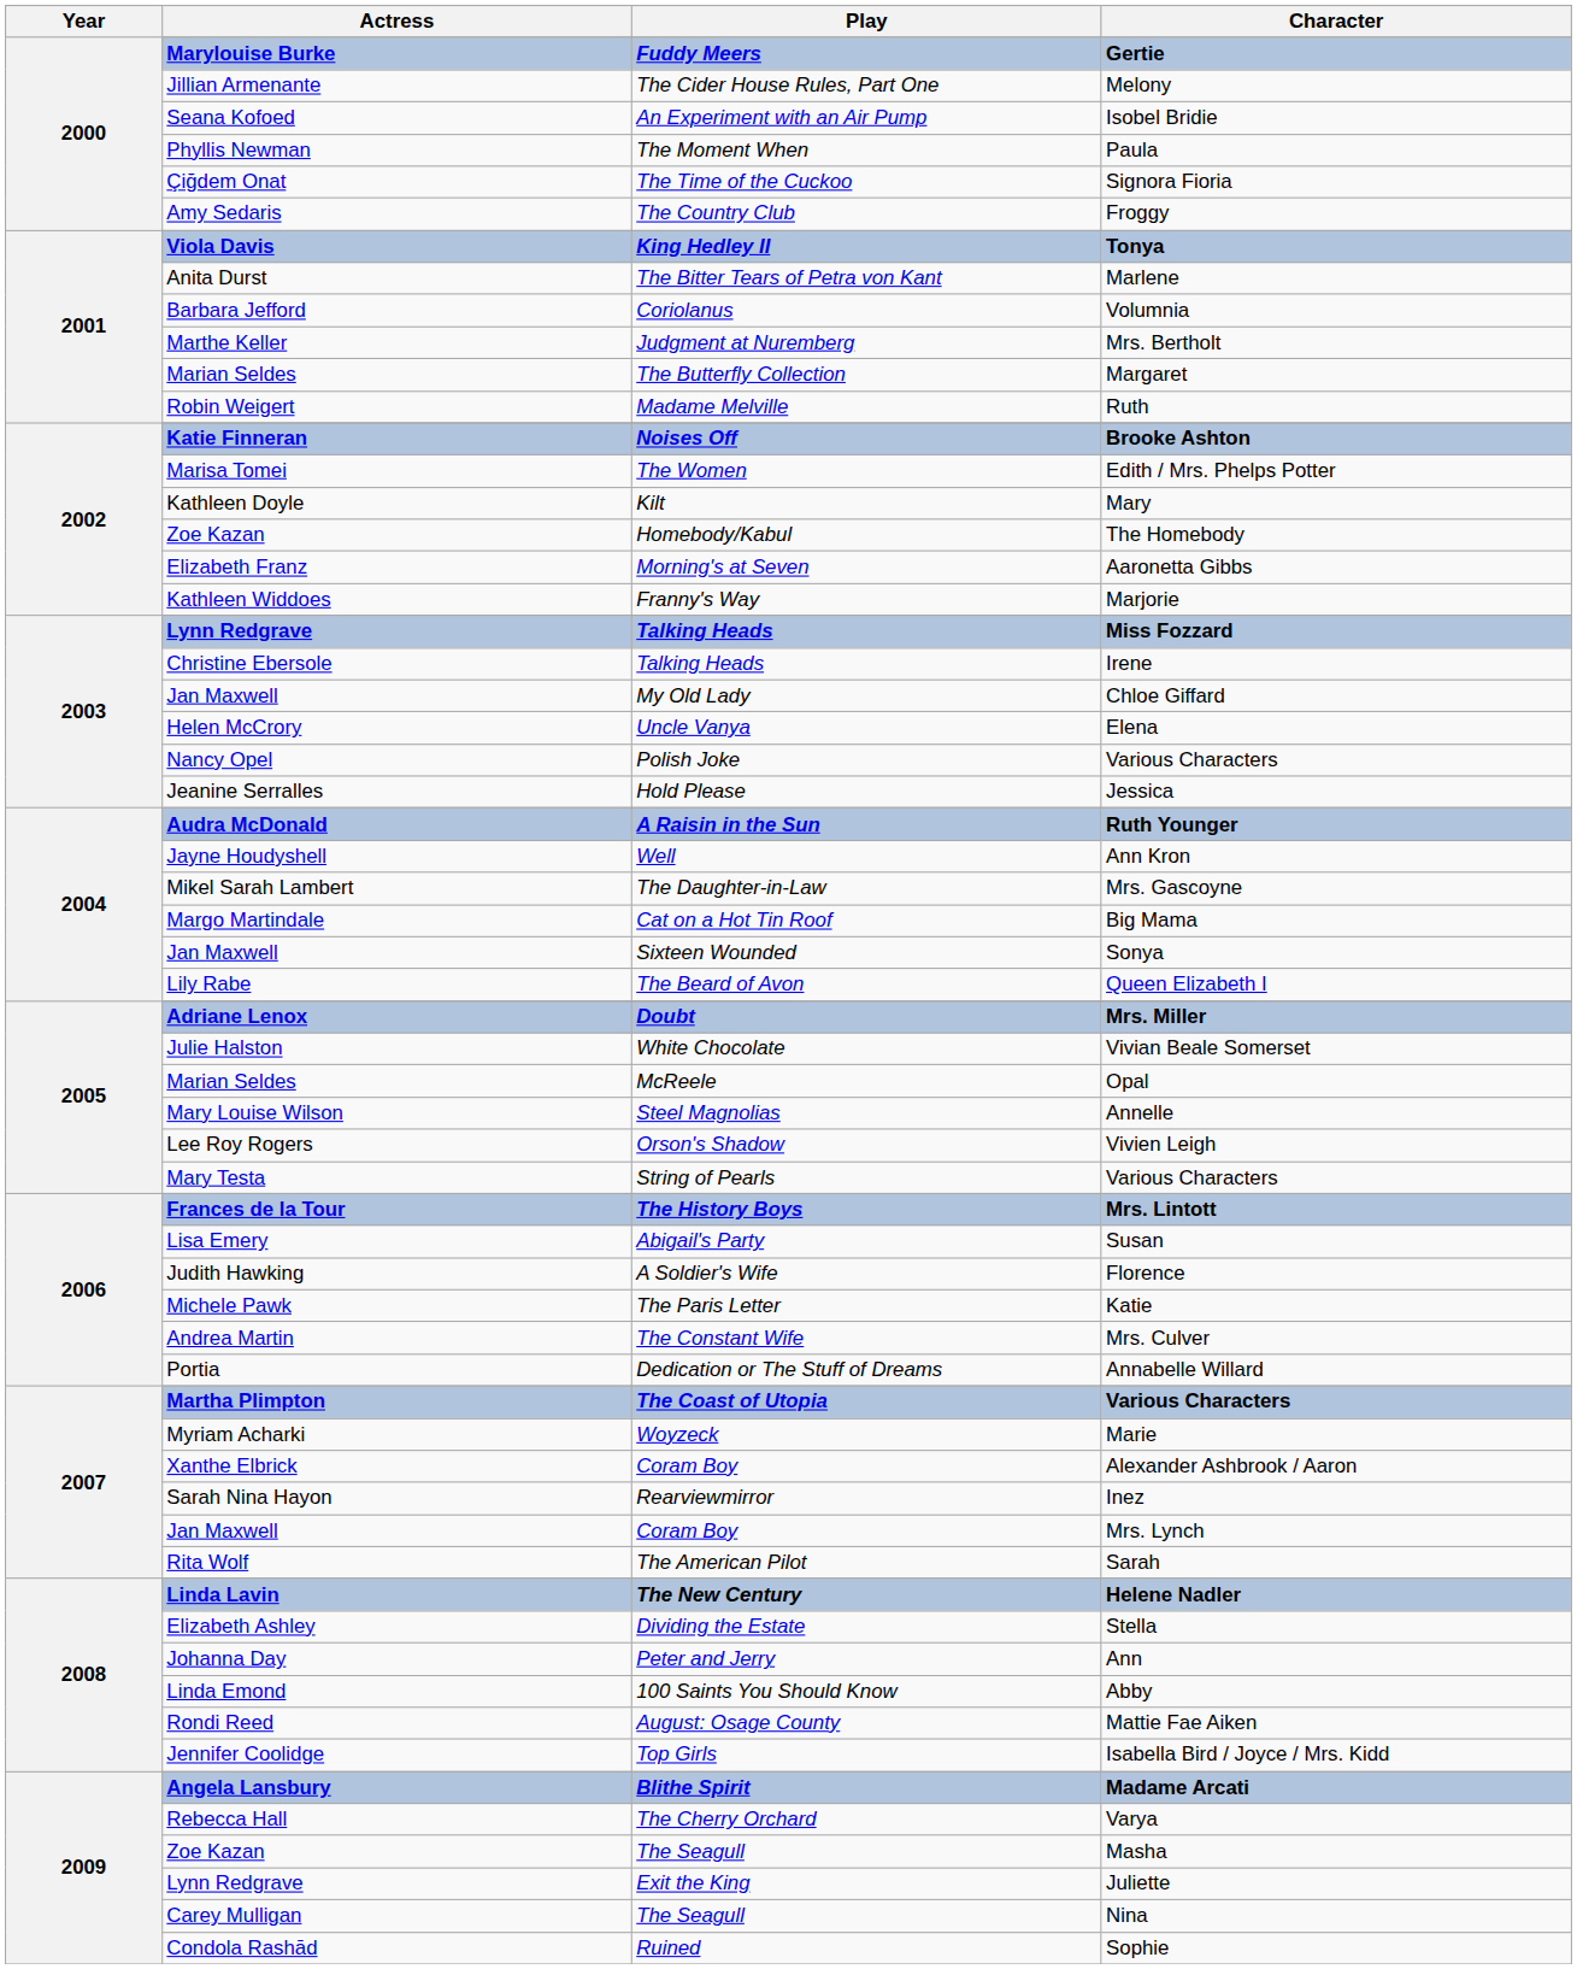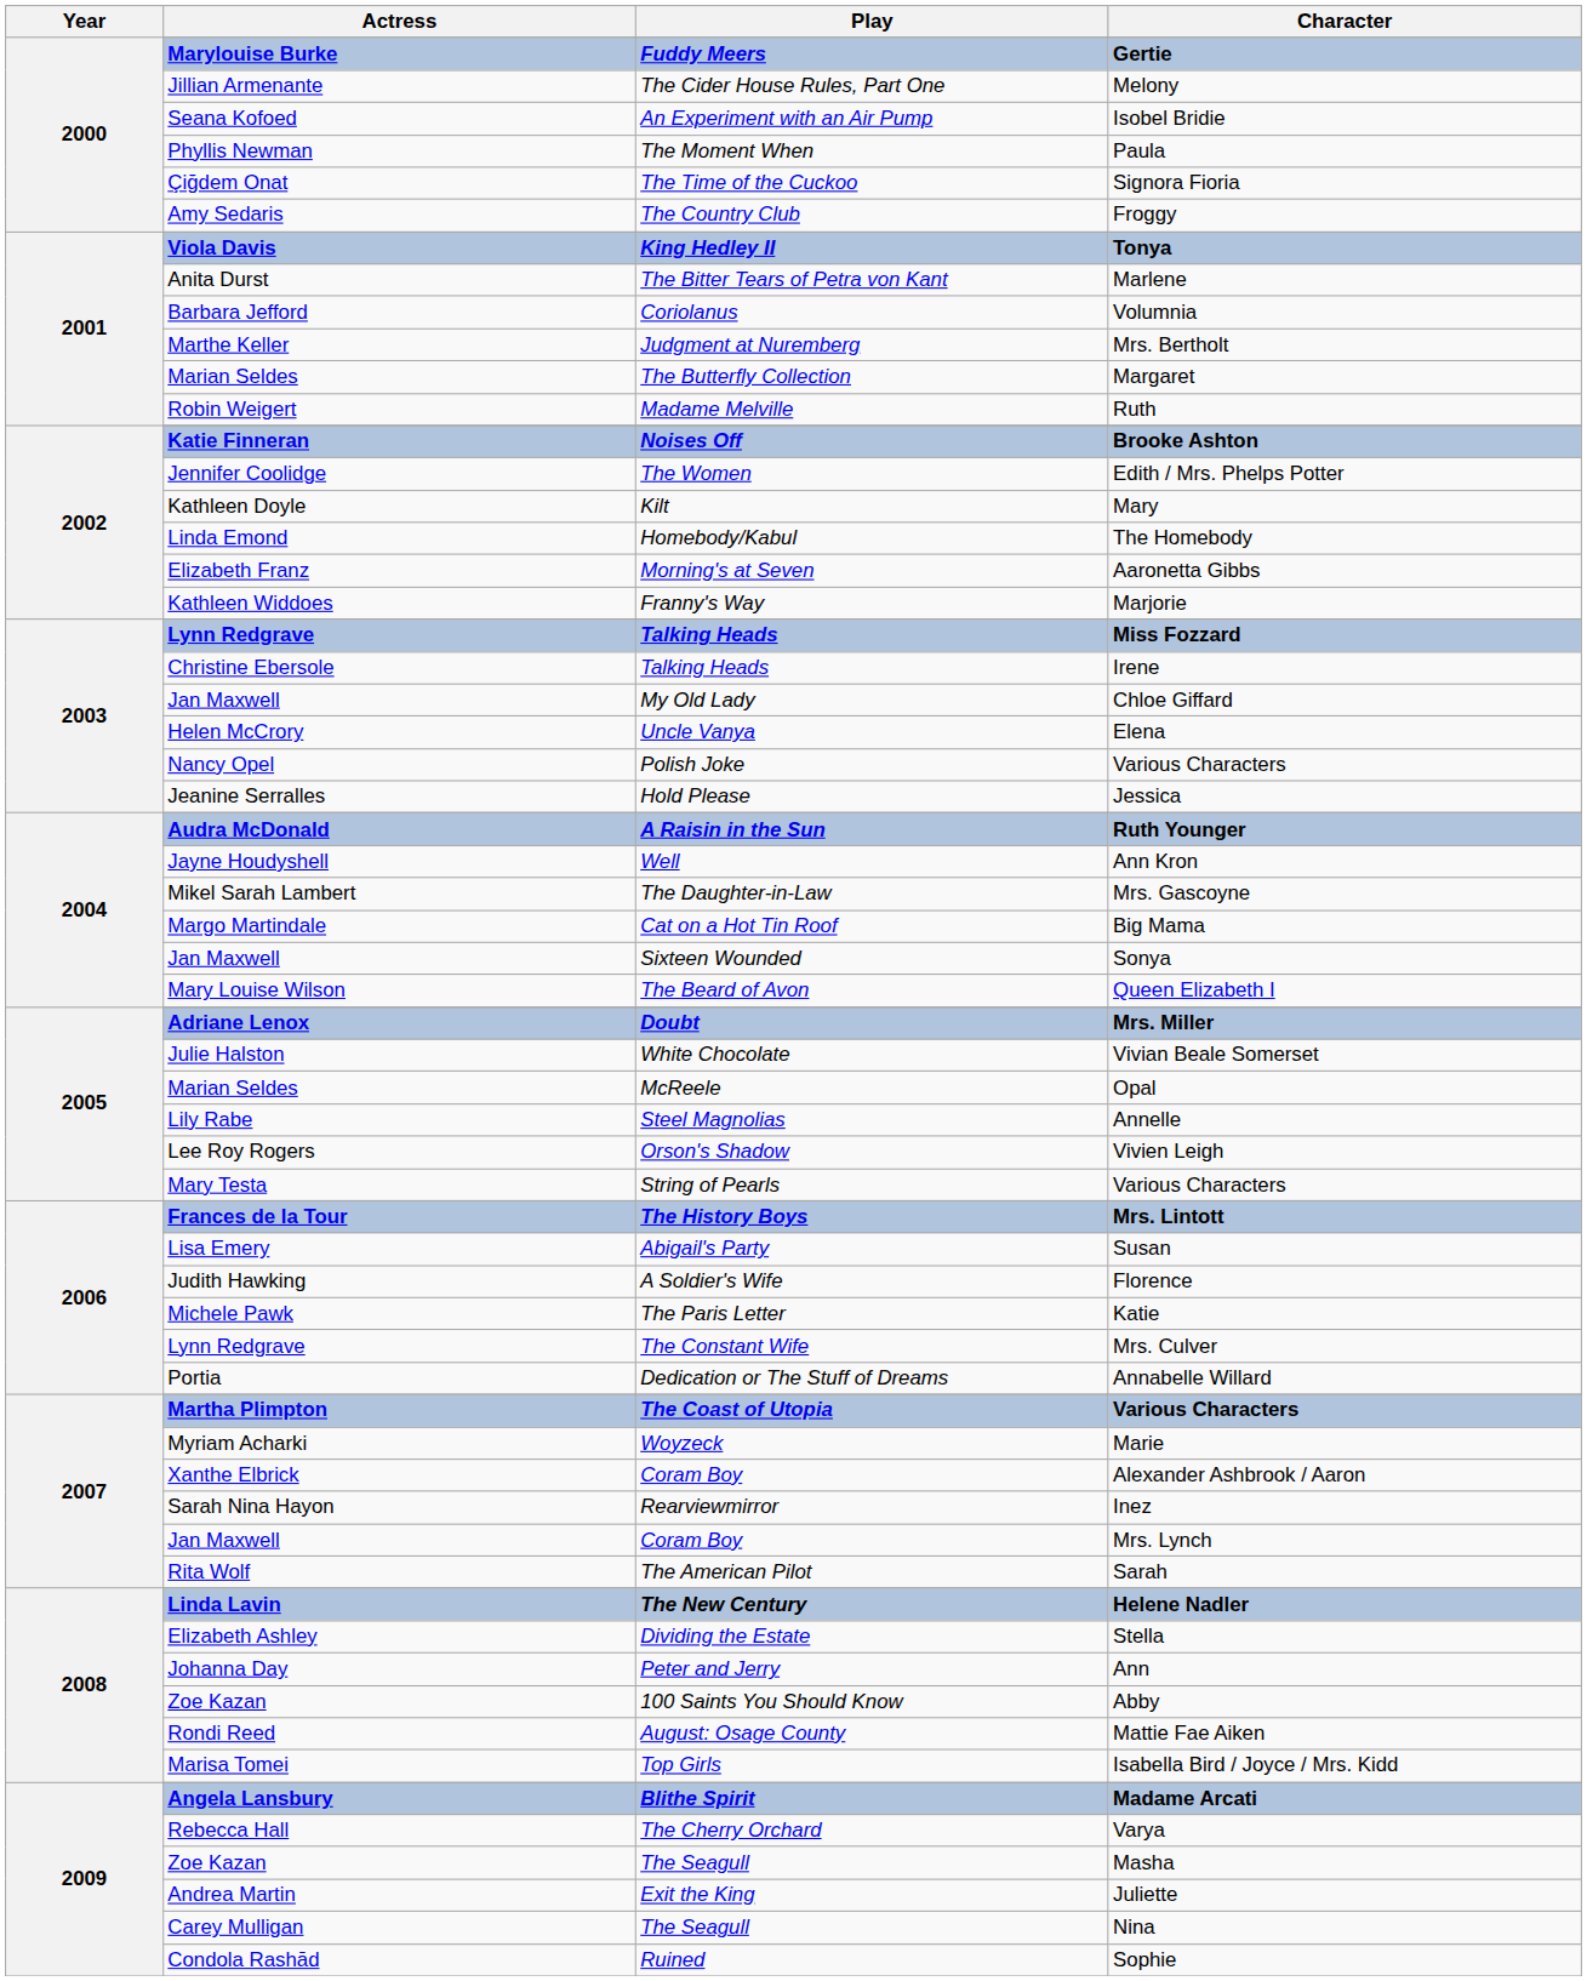 <table class="wikitable" style="width:98%;">
 <tr style="background:#bebebe;">
 <th style="width:10%;">Year</th>
 <th style="width:30%;">Actress</th>
 <th style="width:30%;">Play</th>
 <th style="width:30%;">Character</th>
 </tr>
 <tr>
 <th rowspan="7">2000</th>
 </tr>
 <tr style="background:#B0C4DE;">
 <td><strong><a href='#'>Marylouise Burke</a></strong></td>
 <td><strong><em><a href='#'>Fuddy Meers</a></em></strong></td>
 <td><strong>Gertie</strong></td>
 </tr>
 <tr>
 <td><a href='#'>Jillian Armenante</a></td>
 <td><em>The Cider House Rules, Part One</em></td>
 <td>Melony</td>
 </tr>
 <tr>
 <td><a href='#'>Seana Kofoed</a></td>
 <td><em><a href='#'>An Experiment with an Air Pump</a></em></td>
 <td>Isobel Bridie</td>
 </tr>
 <tr>
 <td><a href='#'>Phyllis Newman</a></td>
 <td><em>The Moment When</em></td>
 <td>Paula</td>
 </tr>
 <tr>
 <td><a href='#'>Çiğdem Onat</a></td>
 <td><em><a href='#'>The Time of the Cuckoo</a></em></td>
 <td>Signora Fioria</td>
 </tr>
 <tr>
 <td><a href='#'>Amy Sedaris</a></td>
 <td><em><a href='#'>The Country Club</a></em></td>
 <td>Froggy</td>
 </tr>
 <tr>
 <th rowspan="7">2001</th>
 </tr>
 <tr style="background:#B0C4DE;">
 <td><strong><a href='#'>Viola Davis</a></strong></td>
 <td><strong><em><a href='#'>King Hedley II</a></em></strong></td>
 <td><strong>Tonya </strong></td>
 </tr>
 <tr>
 <td>Anita Durst</td>
 <td><em><a href='#'>The Bitter Tears of Petra von Kant</a></em></td>
 <td>Marlene</td>
 </tr>
 <tr>
 <td><a href='#'>Barbara Jefford</a></td>
 <td><em><a href='#'>Coriolanus</a></em></td>
 <td>Volumnia</td>
 </tr>
 <tr>
 <td><a href='#'>Marthe Keller</a></td>
 <td><em><a href='#'>Judgment at Nuremberg</a></em></td>
 <td>Mrs. Bertholt</td>
 </tr>
 <tr>
 <td><a href='#'>Marian Seldes</a></td>
 <td><em><a href='#'>The Butterfly Collection</a></em></td>
 <td>Margaret</td>
 </tr>
 <tr>
 <td><a href='#'>Robin Weigert</a></td>
 <td><em><a href='#'>Madame Melville</a></em></td>
 <td>Ruth</td>
 </tr>
 <tr>
 <th rowspan="7">2002</th>
 </tr>
 <tr style="background:#B0C4DE;">
 <td><strong><a href='#'>Katie Finneran</a></strong></td>
 <td><strong><em><a href='#'>Noises Off</a></em></strong></td>
 <td><strong>Brooke Ashton </strong></td>
 </tr>
 <tr>
-<td><a href='#'>Marisa Tomei</a></td>
+<td><a href='#'>Jennifer Coolidge</a></td>
 <td><em><a href='#'>The Women</a></em></td>
 <td>Edith / Mrs. Phelps Potter</td>
 </tr>
 <tr>
 <td>Kathleen Doyle</td>
 <td><em>Kilt</em></td>
 <td>Mary</td>
 </tr>
 <tr>
-<td><a href='#'>Zoe Kazan</a></td>
+<td><a href='#'>Linda Emond</a></td>
 <td><em>Homebody/Kabul</em></td>
 <td>The Homebody</td>
 </tr>
 <tr>
 <td><a href='#'>Elizabeth Franz</a></td>
 <td><em><a href='#'>Morning's at Seven</a></em></td>
 <td>Aaronetta Gibbs</td>
 </tr>
 <tr>
 <td><a href='#'>Kathleen Widdoes</a></td>
 <td><em>Franny's Way</em></td>
 <td>Marjorie</td>
 </tr>
 <tr>
 <th rowspan="7">2003</th>
 </tr>
 <tr style="background:#B0C4DE;">
 <td><strong><a href='#'>Lynn Redgrave</a></strong></td>
 <td><strong><em><a href='#'>Talking Heads</a></em></strong></td>
 <td><strong>Miss Fozzard</strong></td>
 </tr>
 <tr>
 <td><a href='#'>Christine Ebersole</a></td>
 <td><em><a href='#'>Talking Heads</a></em></td>
 <td>Irene</td>
 </tr>
 <tr>
 <td><a href='#'>Jan Maxwell</a></td>
 <td><em>My Old Lady</em></td>
 <td>Chloe Giffard</td>
 </tr>
 <tr>
 <td><a href='#'>Helen McCrory</a></td>
 <td><em><a href='#'>Uncle Vanya</a></em></td>
 <td>Elena</td>
 </tr>
 <tr>
 <td><a href='#'>Nancy Opel</a></td>
 <td><em>Polish Joke</em></td>
 <td>Various Characters</td>
 </tr>
 <tr>
 <td>Jeanine Serralles</td>
 <td><em>Hold Please</em></td>
 <td>Jessica</td>
 </tr>
 <tr>
 <th rowspan="7">2004</th>
 </tr>
 <tr style="background:#B0C4DE;">
 <td><strong><a href='#'>Audra McDonald</a></strong></td>
 <td><strong><em><a href='#'>A Raisin in the Sun</a></em></strong></td>
 <td><strong>Ruth Younger </strong></td>
 </tr>
 <tr>
 <td><a href='#'>Jayne Houdyshell</a></td>
 <td><em><a href='#'>Well</a></em></td>
 <td>Ann Kron</td>
 </tr>
 <tr>
 <td>Mikel Sarah Lambert</td>
 <td><em>The Daughter-in-Law</em></td>
 <td>Mrs. Gascoyne</td>
 </tr>
 <tr>
 <td><a href='#'>Margo Martindale</a></td>
 <td><em><a href='#'>Cat on a Hot Tin Roof</a></em></td>
 <td>Big Mama</td>
 </tr>
 <tr>
 <td><a href='#'>Jan Maxwell</a></td>
 <td><em>Sixteen Wounded</em></td>
 <td>Sonya</td>
 </tr>
 <tr>
-<td><a href='#'>Lily Rabe</a></td>
+<td><a href='#'>Mary Louise Wilson</a></td>
 <td><em><a href='#'>The Beard of Avon</a></em></td>
 <td><a href='#'>Queen Elizabeth I</a></td>
 </tr>
 <tr>
 <th rowspan="7">2005</th>
 </tr>
 <tr style="background:#B0C4DE;">
 <td><strong><a href='#'>Adriane Lenox</a></strong></td>
 <td><strong><em><a href='#'>Doubt</a></em></strong></td>
 <td><strong>Mrs. Miller </strong></td>
 </tr>
 <tr>
 <td><a href='#'>Julie Halston</a></td>
 <td><em>White Chocolate</em></td>
 <td>Vivian Beale Somerset</td>
 </tr>
 <tr>
 <td><a href='#'>Marian Seldes</a></td>
 <td><em>McReele</em></td>
 <td>Opal</td>
 </tr>
 <tr>
-<td><a href='#'>Mary Louise Wilson</a></td>
+<td><a href='#'>Lily Rabe</a></td>
 <td><em><a href='#'>Steel Magnolias</a></em></td>
 <td>Annelle</td>
 </tr>
 <tr>
 <td>Lee Roy Rogers</td>
 <td><em><a href='#'>Orson's Shadow</a></em></td>
 <td>Vivien Leigh</td>
 </tr>
 <tr>
 <td><a href='#'>Mary Testa</a></td>
 <td><em>String of Pearls</em></td>
 <td>Various Characters</td>
 </tr>
 <tr>
 <th rowspan="7">2006</th>
 </tr>
 <tr style="background:#B0C4DE;">
 <td><strong><a href='#'>Frances de la Tour</a></strong></td>
 <td><strong><em><a href='#'>The History Boys</a></em></strong></td>
 <td><strong>Mrs. Lintott </strong></td>
 </tr>
 <tr>
 <td><a href='#'>Lisa Emery</a></td>
 <td><em><a href='#'>Abigail's Party</a></em></td>
 <td>Susan</td>
 </tr>
 <tr>
 <td>Judith Hawking</td>
 <td><em>A Soldier's Wife</em></td>
 <td>Florence</td>
 </tr>
 <tr>
 <td><a href='#'>Michele Pawk</a></td>
 <td><em>The Paris Letter</em></td>
 <td>Katie</td>
 </tr>
 <tr>
-<td><a href='#'>Andrea Martin</a></td>
+<td><a href='#'>Lynn Redgrave</a></td>
 <td><em><a href='#'>The Constant Wife</a></em></td>
 <td>Mrs. Culver</td>
 </tr>
 <tr>
 <td>Portia</td>
 <td><em>Dedication or The Stuff of Dreams</em></td>
 <td>Annabelle Willard</td>
 </tr>
 <tr>
 <th rowspan="7">2007</th>
 </tr>
 <tr style="background:#B0C4DE;">
 <td><strong><a href='#'>Martha Plimpton</a></strong></td>
 <td><strong><em><a href='#'>The Coast of Utopia</a></em></strong></td>
 <td><strong>Various Characters </strong></td>
 </tr>
 <tr>
 <td>Myriam Acharki</td>
 <td><em><a href='#'>Woyzeck</a></em></td>
 <td>Marie</td>
 </tr>
 <tr>
 <td><a href='#'>Xanthe Elbrick</a></td>
 <td><em><a href='#'>Coram Boy</a></em></td>
 <td>Alexander Ashbrook / Aaron</td>
 </tr>
 <tr>
 <td>Sarah Nina Hayon</td>
 <td><em>Rearviewmirror</em></td>
 <td>Inez</td>
 </tr>
 <tr>
 <td><a href='#'>Jan Maxwell</a></td>
 <td><em><a href='#'>Coram Boy</a></em></td>
 <td>Mrs. Lynch</td>
 </tr>
 <tr>
 <td><a href='#'>Rita Wolf</a></td>
 <td><em>The American Pilot</em></td>
 <td>Sarah</td>
 </tr>
 <tr>
 <th rowspan="7">2008</th>
 </tr>
 <tr style="background:#B0C4DE;">
 <td><strong><a href='#'>Linda Lavin</a></strong></td>
 <td><strong><em>The New Century</em></strong></td>
 <td><strong>Helene Nadler</strong></td>
 </tr>
 <tr>
 <td><a href='#'>Elizabeth Ashley</a></td>
 <td><em><a href='#'>Dividing the Estate</a></em></td>
 <td>Stella</td>
 </tr>
 <tr>
 <td><a href='#'>Johanna Day</a></td>
 <td><em><a href='#'>Peter and Jerry</a></em></td>
 <td>Ann</td>
 </tr>
 <tr>
-<td><a href='#'>Linda Emond</a></td>
+<td><a href='#'>Zoe Kazan</a></td>
 <td><em>100 Saints You Should Know</em></td>
 <td>Abby</td>
 </tr>
 <tr>
 <td><a href='#'>Rondi Reed</a></td>
 <td><em><a href='#'>August: Osage County</a></em></td>
 <td>Mattie Fae Aiken</td>
 </tr>
 <tr>
-<td><a href='#'>Jennifer Coolidge</a></td>
+<td><a href='#'>Marisa Tomei</a></td>
 <td><em><a href='#'>Top Girls</a></em></td>
 <td>Isabella Bird / Joyce / Mrs. Kidd</td>
 </tr>
 <tr>
 <th rowspan="7">2009</th>
 </tr>
 <tr style="background:#B0C4DE;">
 <td><strong><a href='#'>Angela Lansbury</a></strong></td>
 <td><strong><em><a href='#'>Blithe Spirit</a></em></strong></td>
 <td><strong>Madame Arcati </strong></td>
 </tr>
 <tr>
 <td><a href='#'>Rebecca Hall</a></td>
 <td><em><a href='#'>The Cherry Orchard</a></em></td>
 <td>Varya</td>
 </tr>
 <tr>
 <td><a href='#'>Zoe Kazan</a></td>
 <td><em><a href='#'>The Seagull</a></em></td>
 <td>Masha</td>
 </tr>
 <tr>
-<td><a href='#'>Lynn Redgrave</a></td>
+<td><a href='#'>Andrea Martin</a></td>
 <td><em><a href='#'>Exit the King</a></em></td>
 <td>Juliette</td>
 </tr>
 <tr>
 <td><a href='#'>Carey Mulligan</a></td>
 <td><em><a href='#'>The Seagull</a></em></td>
 <td>Nina</td>
 </tr>
 <tr>
 <td><a href='#'>Condola Rashād</a></td>
 <td><em><a href='#'>Ruined</a></em></td>
 <td>Sophie</td>
 </tr>
 </table>
